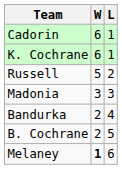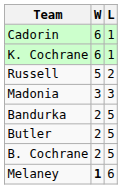 <table class="wikitable" border="1">
 <tr>
 <th>Team</th>
 <th>W</th>
 <th>L</th>
 </tr>
 <tr bgcolor=#ccffcc>
 <td>Cadorin</td>
 <td>6</td>
 <td>1</td>
 </tr>
 <tr bgcolor=#ccffcc>
 <td>K. Cochrane</td>
 <td>6</td>
 <td>1</td>
 </tr>
 <tr>
 <td>Russell</td>
 <td>5</td>
 <td>2</td>
 </tr>
 <tr>
 <td>Madonia</td>
 <td>3</td>
 <td>3</td>
 </tr>
 <tr>
 <td>Bandurka</td>
 <td>2</td>
-<td>4</td>
+<td>5</td>
+</tr>
+<tr>
+<td>Butler</td>
+<td>2</td>
+<td>5</td>
 </tr>
 <tr>
 <td>B. Cochrane</td>
 <td>2</td>
 <td>5</td>
 </tr>
 <tr>
 <td>Melaney</td>
 <td><strong>1</strong></td>
 <td>6</td>
 </tr>
 </table>
